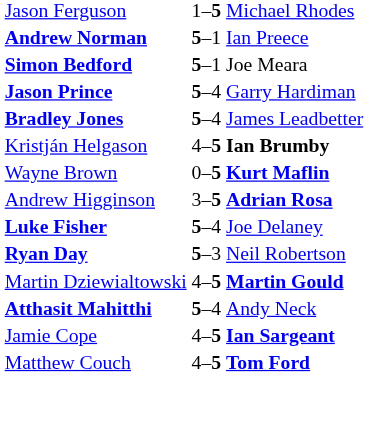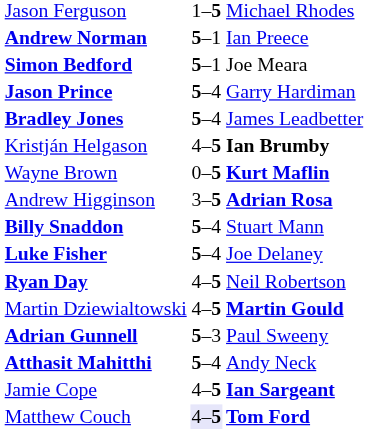 <table>
 <tr>
 <td> <a href='#'>Jason Ferguson</a></td>
 <td align="center">1–<strong>5</strong></td>
 <td> <a href='#'>Michael Rhodes</a></td>
 </tr>
 <tr>
 <td> <strong><a href='#'>Andrew Norman</a></strong></td>
 <td align="center"><strong>5</strong>–1</td>
 <td> <a href='#'>Ian Preece</a></td>
 </tr>
 <tr>
 <td> <strong><a href='#'>Simon Bedford</a></strong></td>
 <td align="center"><strong>5</strong>–1</td>
 <td> Joe Meara</td>
 </tr>
 <tr>
 <td> <strong><a href='#'>Jason Prince</a></strong></td>
 <td align="center"><strong>5</strong>–4</td>
 <td> <a href='#'>Garry Hardiman</a></td>
 </tr>
 <tr>
 <td> <strong><a href='#'>Bradley Jones</a></strong></td>
 <td align="center"><strong>5</strong>–4</td>
 <td> <a href='#'>James Leadbetter</a></td>
 </tr>
 <tr>
 <td> <a href='#'>Kristján Helgason</a></td>
 <td align="center">4–<strong>5</strong></td>
 <td> <strong>Ian Brumby</strong></td>
 </tr>
 <tr>
 <td> <a href='#'>Wayne Brown</a></td>
 <td align="center">0–<strong>5</strong></td>
 <td> <strong><a href='#'>Kurt Maflin</a></strong></td>
 </tr>
 <tr>
 <td> <a href='#'>Andrew Higginson</a></td>
 <td align="center">3–<strong>5</strong></td>
 <td> <strong><a href='#'>Adrian Rosa</a></strong></td>
 </tr>
 <tr>
+<td> <strong><a href='#'>Billy Snaddon</a></strong></td>
+<td align="center"><strong>5</strong>–4</td>
+<td> <a href='#'>Stuart Mann</a></td>
+</tr>
+<tr>
 <td> <strong><a href='#'>Luke Fisher</a></strong></td>
 <td align="center"><strong>5</strong>–4</td>
 <td> <a href='#'>Joe Delaney</a></td>
 </tr>
 <tr>
 <td> <strong><a href='#'>Ryan Day</a></strong></td>
-<td align="center"><strong>5</strong>–3</td>
+<td align="center">4–<strong>5</strong></td>
 <td> <a href='#'>Neil Robertson</a></td>
 </tr>
 <tr>
 <td> <a href='#'>Martin Dziewialtowski</a></td>
 <td align="center">4–<strong>5</strong></td>
 <td> <strong><a href='#'>Martin Gould</a></strong></td>
+</tr>
+<tr>
+<td> <strong><a href='#'>Adrian Gunnell</a></strong></td>
+<td align="center"><strong>5</strong>–3</td>
+<td> <a href='#'>Paul Sweeny</a></td>
 </tr>
 <tr>
 <td> <strong><a href='#'>Atthasit Mahitthi</a></strong></td>
 <td align="center"><strong>5</strong>–4</td>
 <td> <a href='#'>Andy Neck</a></td>
 </tr>
 <tr>
 <td> <a href='#'>Jamie Cope</a></td>
 <td align="center">4–<strong>5</strong></td>
 <td> <strong><a href='#'>Ian Sargeant</a></strong></td>
 </tr>
 <tr>
 <td> <a href='#'>Matthew Couch</a></td>
-<td align="center">4–<strong>5</strong></td>
+<td align="center" style="background: lavender;">4–<strong>5</strong></td>
 <td> <strong><a href='#'>Tom Ford</a></strong></td>
 </tr>
 </table>
